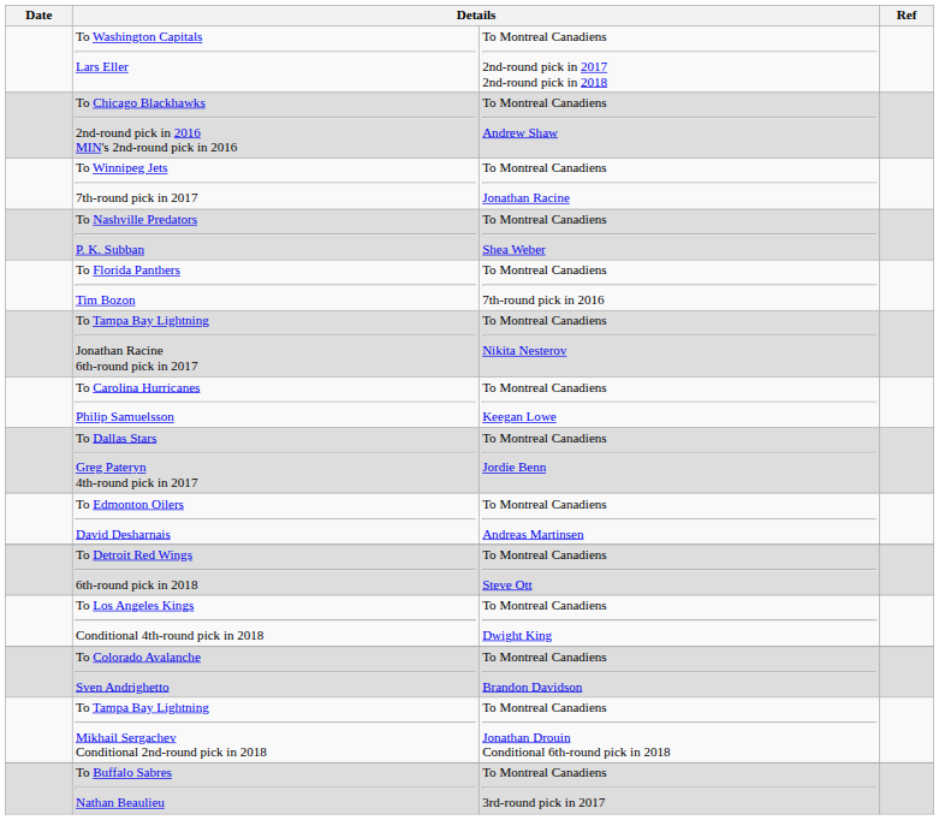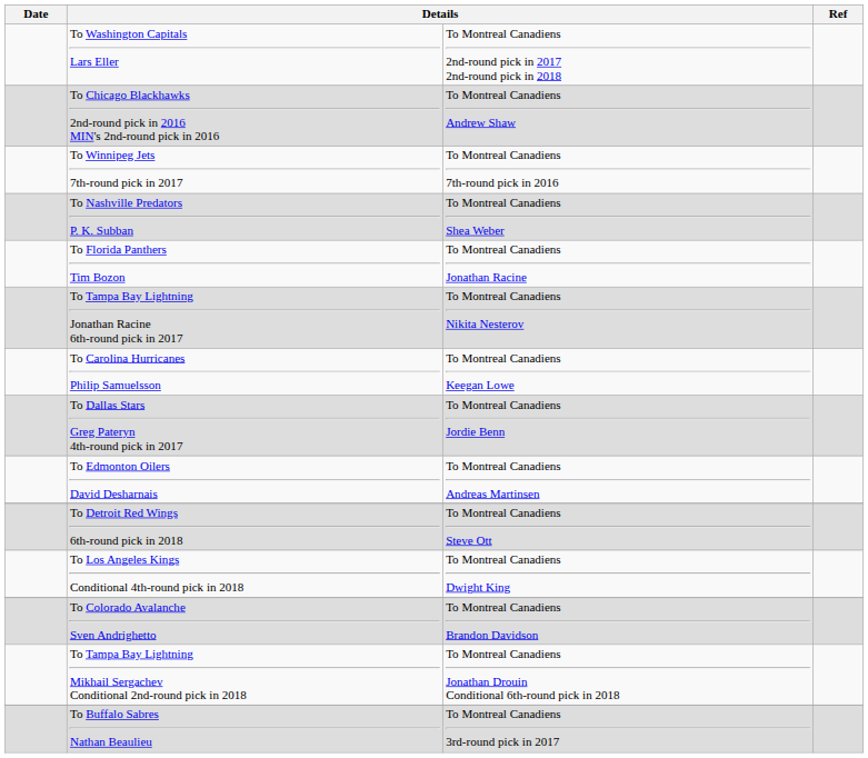 <table class="wikitable" style="border-collapse: collapse; width: 70em; padding: 3;">
 <tr style="background:#ddd;">
 <th>Date</th>
 <th colspan="2">Details</th>
 <th><strong>Ref</strong></th>
 </tr>
 <tr>
 <td></td>
 <td valign="top">To <a href='#'>Washington Capitals</a><hr><a href='#'>Lars Eller</a></td>
 <td valign="top">To Montreal Canadiens<hr>2nd-round pick in <a href='#'>2017</a><br>2nd-round pick in <a href='#'>2018</a></td>
 <td></td>
 </tr>
 <tr style="background:#ddd;">
 <td></td>
 <td valign="top">To <a href='#'>Chicago Blackhawks</a><hr>2nd-round pick in <a href='#'>2016</a><br><a href='#'>MIN</a>'s 2nd-round pick in 2016</td>
 <td valign="top">To Montreal Canadiens<hr><a href='#'>Andrew Shaw</a></td>
 <td></td>
 </tr>
 <tr>
 <td></td>
 <td valign="top">To <a href='#'>Winnipeg Jets</a><hr>7th-round pick in 2017</td>
-<td valign="top">To Montreal Canadiens<hr><a href='#'>Jonathan Racine</a></td>
+<td valign="top">To Montreal Canadiens<hr>7th-round pick in 2016</td>
 <td></td>
 </tr>
 <tr style="background:#ddd;">
 <td></td>
 <td valign="top">To <a href='#'>Nashville Predators</a><hr><a href='#'>P. K. Subban</a></td>
 <td valign="top">To Montreal Canadiens<hr><a href='#'>Shea Weber</a></td>
 <td></td>
 </tr>
 <tr>
 <td></td>
 <td valign="top">To <a href='#'>Florida Panthers</a><hr><a href='#'>Tim Bozon</a></td>
-<td valign="top">To Montreal Canadiens<hr>7th-round pick in 2016</td>
+<td valign="top">To Montreal Canadiens<hr><a href='#'>Jonathan Racine</a></td>
 <td></td>
 </tr>
 <tr style="background:#ddd;">
 <td></td>
 <td valign="top">To <a href='#'>Tampa Bay Lightning</a><hr>Jonathan Racine<br>6th-round pick in 2017</td>
 <td valign="top">To Montreal Canadiens<hr><a href='#'>Nikita Nesterov</a></td>
 <td></td>
 </tr>
 <tr>
 <td></td>
 <td valign="top">To <a href='#'>Carolina Hurricanes</a><hr><a href='#'>Philip Samuelsson</a></td>
 <td valign="top">To Montreal Canadiens<hr><a href='#'>Keegan Lowe</a></td>
 <td></td>
 </tr>
 <tr style="background:#ddd;">
 <td></td>
 <td valign="top">To <a href='#'>Dallas Stars</a><hr><a href='#'>Greg Pateryn</a><br>4th-round pick in 2017</td>
 <td valign="top">To Montreal Canadiens<hr><a href='#'>Jordie Benn</a></td>
 <td></td>
 </tr>
 <tr>
 <td></td>
 <td valign="top">To <a href='#'>Edmonton Oilers</a><hr><a href='#'>David Desharnais</a></td>
 <td valign="top">To Montreal Canadiens<hr><a href='#'>Andreas Martinsen</a></td>
 <td></td>
 </tr>
 <tr>
 </tr>
 <tr style="background:#ddd;">
 <td></td>
 <td valign="top">To <a href='#'>Detroit Red Wings</a><hr>6th-round pick in 2018</td>
 <td valign="top">To Montreal Canadiens<hr><a href='#'>Steve Ott</a></td>
 <td></td>
 </tr>
 <tr>
 <td></td>
 <td valign="top">To <a href='#'>Los Angeles Kings</a><hr>Conditional 4th-round pick in 2018</td>
 <td valign="top">To Montreal Canadiens<hr><a href='#'>Dwight King</a></td>
 <td></td>
 </tr>
 <tr>
 </tr>
 <tr style="background:#ddd;">
 <td></td>
 <td valign="top">To <a href='#'>Colorado Avalanche</a><hr><a href='#'>Sven Andrighetto</a></td>
 <td valign="top">To Montreal Canadiens<hr><a href='#'>Brandon Davidson</a></td>
 <td></td>
 </tr>
 <tr>
 <td></td>
 <td valign="top">To <a href='#'>Tampa Bay Lightning</a><hr><a href='#'>Mikhail Sergachev</a><br>Conditional 2nd-round pick in 2018</td>
 <td valign="top">To Montreal Canadiens<hr><a href='#'>Jonathan Drouin</a><br>Conditional 6th-round pick in 2018</td>
 <td></td>
 </tr>
 <tr>
 </tr>
 <tr style="background:#ddd;">
 <td></td>
 <td valign="top">To <a href='#'>Buffalo Sabres</a><hr><a href='#'>Nathan Beaulieu</a></td>
 <td valign="top">To Montreal Canadiens<hr>3rd-round pick in 2017</td>
 <td></td>
 </tr>
 </table>
